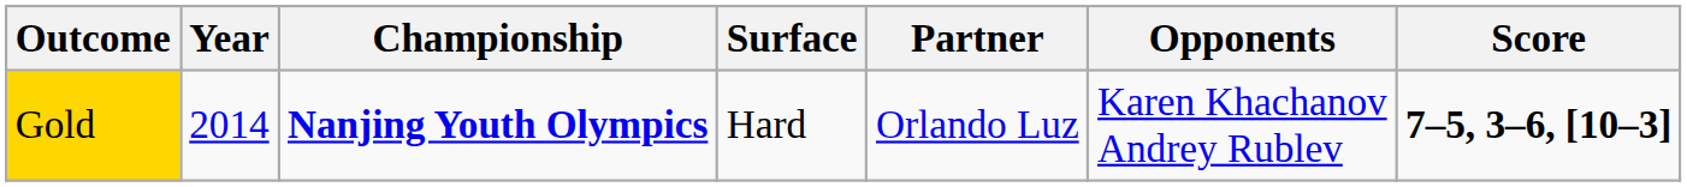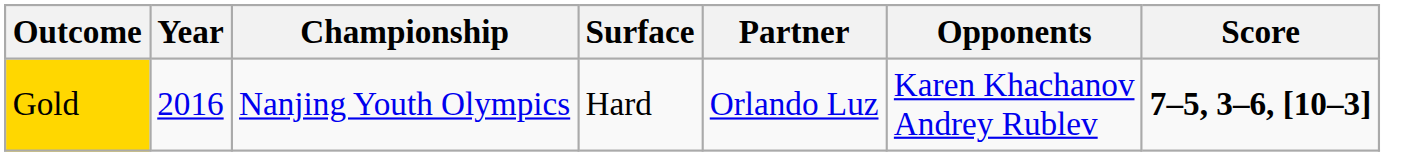 <table class="sortable wikitable" style=font-size:97%>
 <tr>
 <th>Outcome</th>
 <th>Year</th>
 <th>Championship</th>
 <th>Surface</th>
 <th>Partner</th>
 <th>Opponents</th>
 <th>Score</th>
 </tr>
 <tr>
 <td bgcolor=gold>Gold</td>
-<td><a href='#'>2014</a></td>
-<td><strong><a href='#'>Nanjing Youth Olympics</a></strong></td>
+<td><a href='#'>2016</a></td>
+<td><a href='#'>Nanjing Youth Olympics</a></td>
 <td>Hard</td>
 <td> <a href='#'>Orlando Luz</a></td>
 <td> <a href='#'>Karen Khachanov</a><br> <a href='#'>Andrey Rublev</a></td>
 <td><strong>7–5, 3–6, [10–3]</strong></td>
 </tr>
 </table>
